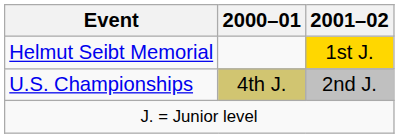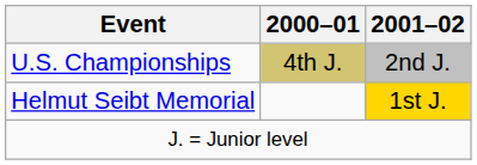 <table class="wikitable" style="text-align:center">
 <tr>
 <th>Event</th>
 <th>2000–01</th>
 <th>2001–02</th>
 </tr>
 <tr>
+<td align=left><a href='#'>U.S. Championships</a></td>
+<td bgcolor=d1c571>4th J.</td>
+<td bgcolor=silver>2nd J.</td>
+</tr>
+<tr>
 <td align=left><a href='#'>Helmut Seibt Memorial</a></td>
 <td></td>
 <td bgcolor=gold>1st J.</td>
 </tr>
 <tr>
-<td align=left><a href='#'>U.S. Championships</a></td>
-<td bgcolor=d1c571>4th J.</td>
-<td bgcolor=silver>2nd J.</td>
-</tr>
-<tr>
 <td colspan=3 align=center><small> J. = Junior level </small></td>
 </tr>
 </table>
